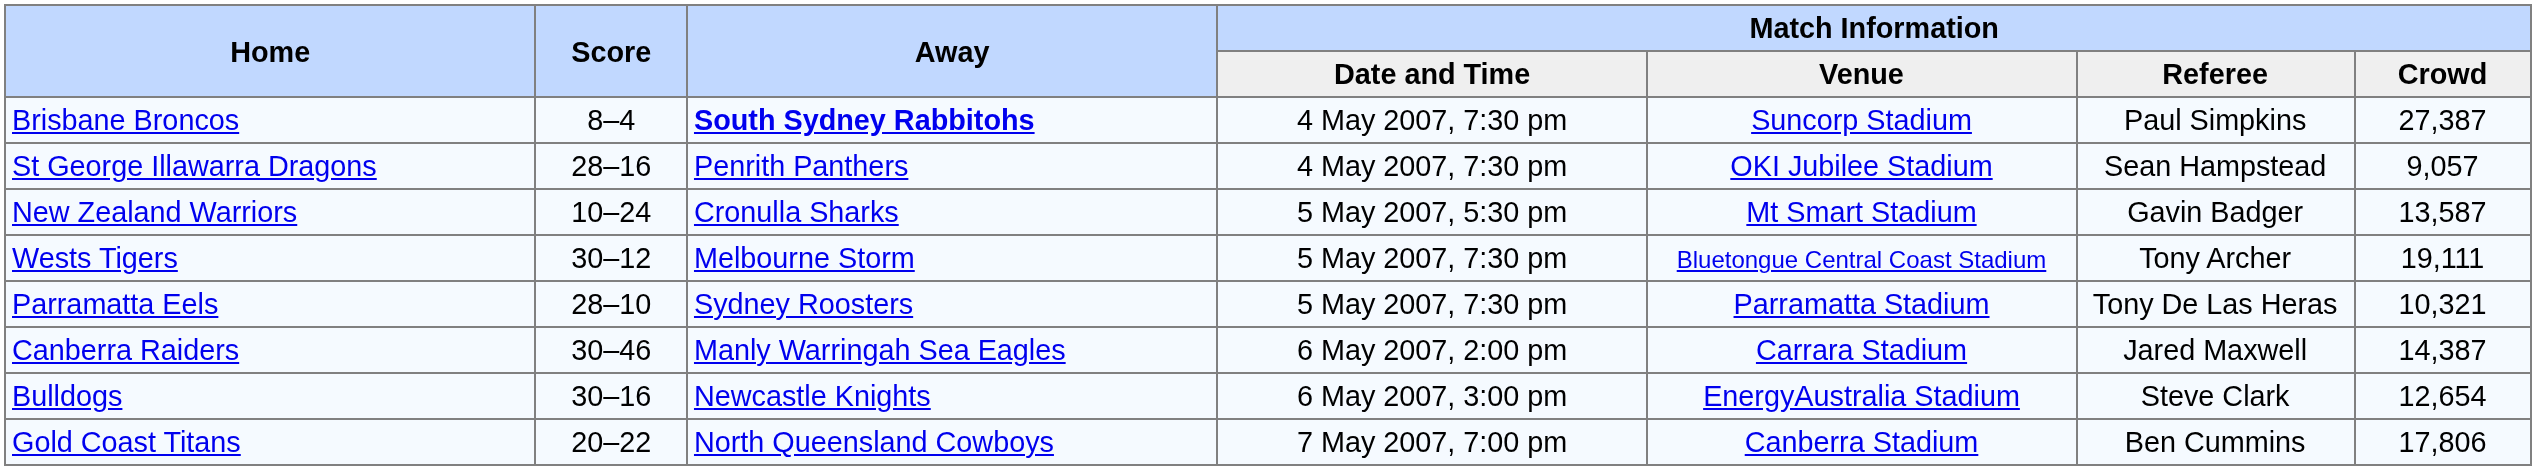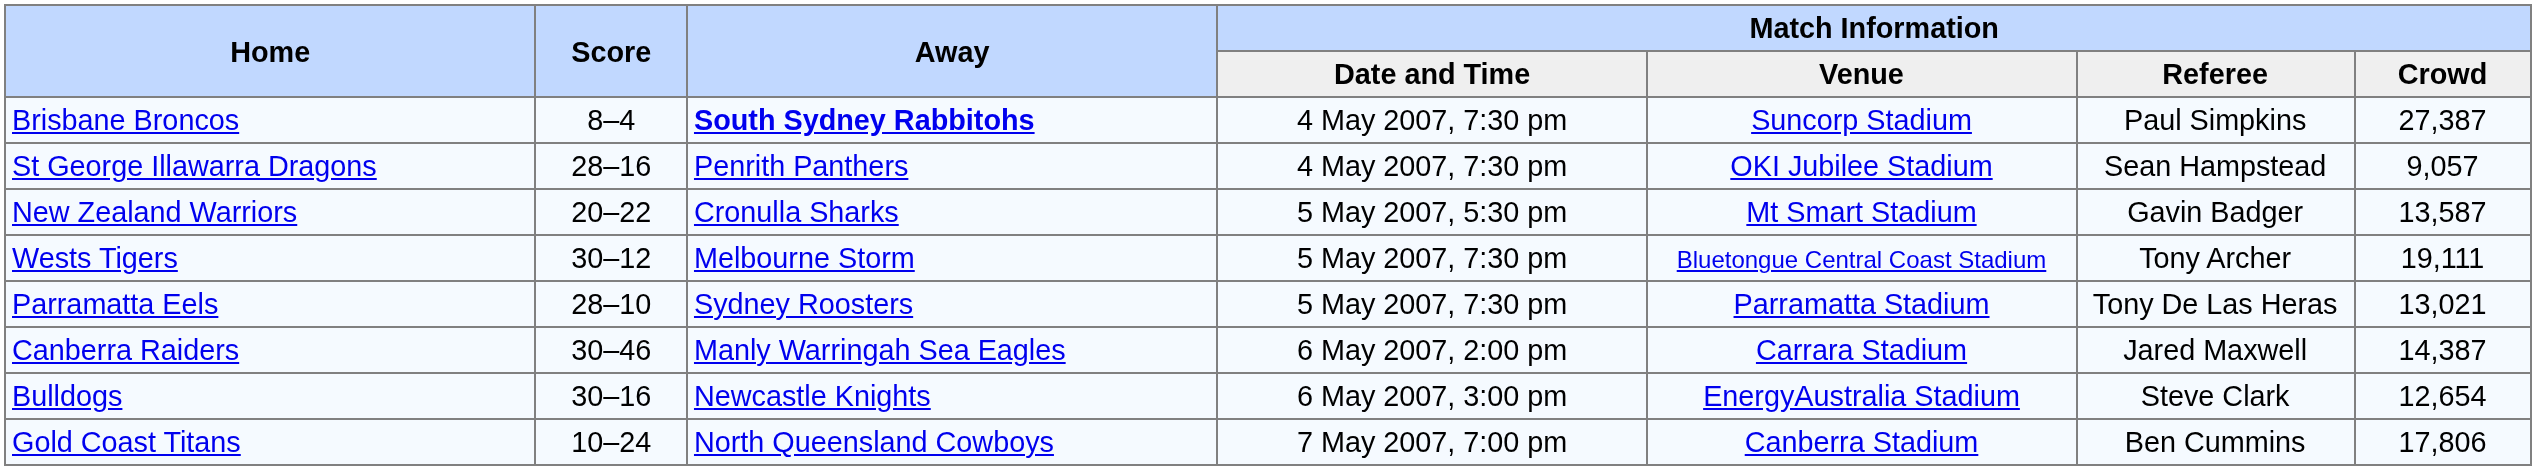 <table border=1 style="border-collapse:collapse; font-size:90%; text-align:center;" cellpadding=3 cellspacing=0 width=100%>
 <tr bgcolor=#C1D8FF>
 <th rowspan=2 width=21%>Home</th>
 <th rowspan=2 width=6%>Score</th>
 <th rowspan=2 width=21%>Away</th>
 <th colspan=6>Match Information</th>
 </tr>
 <tr bgcolor=#EFEFEF>
 <th width=17%>Date and Time</th>
 <th width=17%>Venue</th>
 <th width=11%>Referee</th>
 <th width=7%>Crowd</th>
 </tr>
 <tr bgcolor=#F5FAFF>
 <td align=left> <a href='#'>Brisbane Broncos</a></td>
 <td>8–4</td>
 <td align=left><strong> <a href='#'>South Sydney Rabbitohs</a></strong></td>
 <td>4 May 2007, 7:30 pm</td>
 <td><a href='#'>Suncorp Stadium</a></td>
 <td>Paul Simpkins</td>
 <td>27,387</td>
 </tr>
 <tr bgcolor=#F5FAFF>
 <td align=left> <a href='#'>St George Illawarra Dragons</a></td>
 <td>28–16</td>
 <td align=left> <a href='#'>Penrith Panthers</a></td>
 <td>4 May 2007, 7:30 pm</td>
 <td><a href='#'>OKI Jubilee Stadium</a></td>
 <td>Sean Hampstead</td>
 <td>9,057</td>
 </tr>
 <tr bgcolor=#F5FAFF>
 <td align=left> <a href='#'>New Zealand Warriors</a></td>
-<td>10–24</td>
+<td>20–22</td>
 <td align=left> <a href='#'>Cronulla Sharks</a></td>
 <td>5 May 2007, 5:30 pm</td>
 <td><a href='#'>Mt Smart Stadium</a></td>
 <td>Gavin Badger</td>
 <td>13,587</td>
 </tr>
 <tr bgcolor=#F5FAFF>
 <td align=left> <a href='#'>Wests Tigers</a></td>
 <td>30–12</td>
 <td align=left> <a href='#'>Melbourne Storm</a></td>
 <td>5 May 2007, 7:30 pm</td>
 <td><small><a href='#'>Bluetongue Central Coast Stadium</a></small></td>
 <td>Tony Archer</td>
 <td>19,111</td>
 </tr>
 <tr bgcolor=#F5FAFF>
 <td align=left> <a href='#'>Parramatta Eels</a></td>
 <td>28–10</td>
 <td align=left> <a href='#'>Sydney Roosters</a></td>
 <td>5 May 2007, 7:30 pm</td>
 <td><a href='#'>Parramatta Stadium</a></td>
 <td>Tony De Las Heras</td>
-<td>10,321</td>
+<td>13,021</td>
 </tr>
 <tr bgcolor=#F5FAFF>
 <td align=left> <a href='#'>Canberra Raiders</a></td>
 <td>30–46</td>
 <td align=left> <a href='#'>Manly Warringah Sea Eagles</a></td>
 <td>6 May 2007, 2:00 pm</td>
 <td><a href='#'>Carrara Stadium</a></td>
 <td>Jared Maxwell</td>
 <td>14,387</td>
 </tr>
 <tr bgcolor=#F5FAFF>
 <td align=left> <a href='#'>Bulldogs</a></td>
 <td>30–16</td>
 <td align=left> <a href='#'>Newcastle Knights</a></td>
 <td>6 May 2007, 3:00 pm</td>
 <td><a href='#'>EnergyAustralia Stadium</a></td>
 <td>Steve Clark</td>
 <td>12,654</td>
 </tr>
 <tr bgcolor=#F5FAFF>
 <td align=left> <a href='#'>Gold Coast Titans</a></td>
-<td>20–22</td>
+<td>10–24</td>
 <td align=left> <a href='#'>North Queensland Cowboys</a></td>
 <td>7 May 2007, 7:00 pm</td>
 <td><a href='#'>Canberra Stadium</a></td>
 <td>Ben Cummins</td>
 <td>17,806</td>
 </tr>
 </table>
